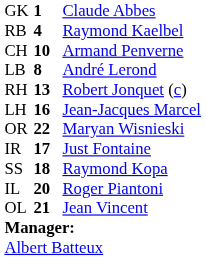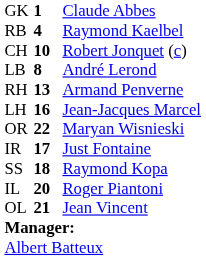 <table style="font-size:90%; margin:0.2em auto;" cellspacing="0" cellpadding="0">
 <tr>
 <th width="25"></th>
 <th width="25"></th>
 </tr>
 <tr>
 <td>GK</td>
 <td><strong>1</strong></td>
 <td><a href='#'>Claude Abbes</a></td>
 </tr>
 <tr>
 <td>RB</td>
 <td><strong>4</strong></td>
 <td><a href='#'>Raymond Kaelbel</a></td>
 </tr>
 <tr>
 <td>CH</td>
 <td><strong>10</strong></td>
-<td><a href='#'>Armand Penverne</a></td>
+<td><a href='#'>Robert Jonquet</a> (<a href='#'>c</a>)</td>
 </tr>
 <tr>
 <td>LB</td>
 <td><strong>8</strong></td>
 <td><a href='#'>André Lerond</a></td>
 </tr>
 <tr>
 <td>RH</td>
 <td><strong>13</strong></td>
-<td><a href='#'>Robert Jonquet</a> (<a href='#'>c</a>)</td>
+<td><a href='#'>Armand Penverne</a></td>
 </tr>
 <tr>
 <td>LH</td>
 <td><strong>16</strong></td>
 <td><a href='#'>Jean-Jacques Marcel</a></td>
 </tr>
 <tr>
 <td>OR</td>
 <td><strong>22</strong></td>
 <td><a href='#'>Maryan Wisnieski</a></td>
 </tr>
 <tr>
 <td>IR</td>
 <td><strong>17</strong></td>
 <td><a href='#'>Just Fontaine</a></td>
 </tr>
 <tr>
 <td>SS</td>
 <td><strong>18</strong></td>
 <td><a href='#'>Raymond Kopa</a></td>
 </tr>
 <tr>
 <td>IL</td>
 <td><strong>20</strong></td>
 <td><a href='#'>Roger Piantoni</a></td>
 </tr>
 <tr>
 <td>OL</td>
 <td><strong>21</strong></td>
 <td><a href='#'>Jean Vincent</a></td>
 </tr>
 <tr>
 <td colspan=3><strong>Manager:</strong></td>
 </tr>
 <tr>
 <td colspan=4><a href='#'>Albert Batteux</a></td>
 </tr>
 </table>
